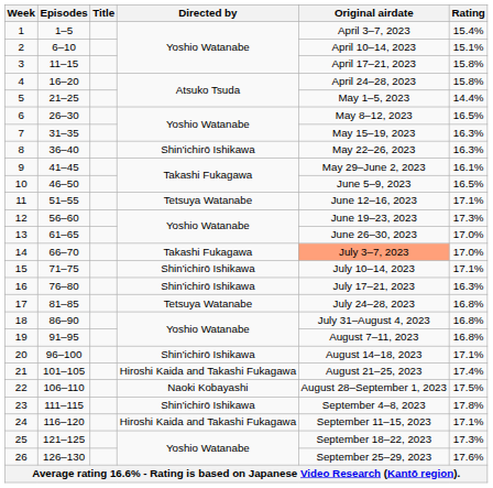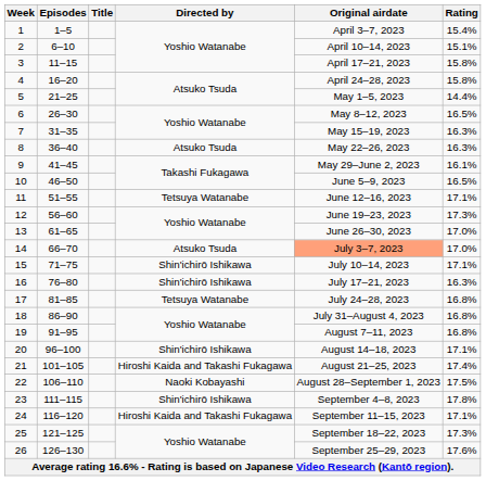 <table class="wikitable" style="text-align: center;">
 <tr>
 <th>Week</th>
 <th>Episodes</th>
 <th>Title</th>
 <th>Directed by</th>
 <th>Original airdate</th>
 <th>Rating</th>
 </tr>
 <tr>
 <td>1</td>
 <td>1–5</td>
 <td></td>
 <td rowspan=3>Yoshio Watanabe</td>
 <td>April 3–7, 2023</td>
 <td>15.4%</td>
 </tr>
 <tr>
 <td>2</td>
 <td>6–10</td>
 <td></td>
 <td>April 10–14, 2023</td>
 <td>15.1%</td>
 </tr>
 <tr>
 <td>3</td>
 <td>11–15</td>
 <td></td>
 <td>April 17–21, 2023</td>
 <td>15.8%</td>
 </tr>
 <tr>
 <td>4</td>
 <td>16–20</td>
 <td></td>
 <td rowspan=2>Atsuko Tsuda</td>
 <td>April 24–28, 2023</td>
 <td>15.8%</td>
 </tr>
 <tr>
 <td>5</td>
 <td>21–25</td>
 <td></td>
 <td>May 1–5, 2023</td>
 <td><span>14.4%</span></td>
 </tr>
 <tr>
 <td>6</td>
 <td>26–30</td>
 <td></td>
 <td rowspan=2>Yoshio Watanabe</td>
 <td>May 8–12, 2023</td>
 <td>16.5%</td>
 </tr>
 <tr>
 <td>7</td>
 <td>31–35</td>
 <td></td>
 <td>May 15–19, 2023</td>
 <td>16.3%</td>
 </tr>
 <tr>
 <td>8</td>
 <td>36–40</td>
 <td></td>
-<td>Shin'ichirō Ishikawa</td>
+<td>Atsuko Tsuda</td>
 <td>May 22–26, 2023</td>
 <td>16.3%</td>
 </tr>
 <tr>
 <td>9</td>
 <td>41–45</td>
 <td></td>
 <td rowspan=2>Takashi Fukagawa</td>
 <td>May 29–June 2, 2023</td>
 <td>16.1%</td>
 </tr>
 <tr>
 <td>10</td>
 <td>46–50</td>
 <td></td>
 <td>June 5–9, 2023</td>
 <td>16.5%</td>
 </tr>
 <tr>
 <td>11</td>
 <td>51–55</td>
 <td></td>
 <td>Tetsuya Watanabe</td>
 <td>June 12–16, 2023</td>
 <td>17.1%</td>
 </tr>
 <tr>
 <td>12</td>
 <td>56–60</td>
 <td></td>
 <td rowspan=2>Yoshio Watanabe</td>
 <td>June 19–23, 2023</td>
 <td>17.3%</td>
 </tr>
 <tr>
 <td>13</td>
 <td>61–65</td>
 <td></td>
 <td>June 26–30, 2023</td>
 <td>17.0%</td>
 </tr>
 <tr>
 <td>14</td>
 <td>66–70</td>
 <td></td>
-<td>Takashi Fukagawa</td>
+<td>Atsuko Tsuda</td>
 <td style="background: lightsalmon;">July 3–7, 2023</td>
 <td>17.0%</td>
 </tr>
 <tr>
 <td>15</td>
 <td>71–75</td>
 <td></td>
 <td>Shin'ichirō Ishikawa</td>
 <td>July 10–14, 2023</td>
 <td>17.1%</td>
 </tr>
 <tr>
 <td>16</td>
 <td>76–80</td>
 <td></td>
 <td>Shin'ichirō Ishikawa</td>
 <td>July 17–21, 2023</td>
 <td>16.3%</td>
 </tr>
 <tr>
 <td>17</td>
 <td>81–85</td>
 <td></td>
 <td>Tetsuya Watanabe</td>
 <td>July 24–28, 2023</td>
 <td>16.8%</td>
 </tr>
 <tr>
 <td>18</td>
 <td>86–90</td>
 <td></td>
 <td rowspan=2>Yoshio Watanabe</td>
 <td>July 31–August 4, 2023</td>
 <td>16.8%</td>
 </tr>
 <tr>
 <td>19</td>
 <td>91–95</td>
 <td></td>
 <td>August 7–11, 2023</td>
 <td>16.8%</td>
 </tr>
 <tr>
 <td>20</td>
 <td>96–100</td>
 <td></td>
 <td>Shin'ichirō Ishikawa</td>
 <td>August 14–18, 2023</td>
 <td>17.1%</td>
 </tr>
 <tr>
 <td>21</td>
 <td>101–105</td>
 <td></td>
 <td>Hiroshi Kaida and Takashi Fukagawa</td>
 <td>August 21–25, 2023</td>
 <td>17.4%</td>
 </tr>
 <tr>
 <td>22</td>
 <td>106–110</td>
 <td></td>
 <td>Naoki Kobayashi</td>
 <td>August 28–September 1, 2023</td>
 <td>17.5%</td>
 </tr>
 <tr>
 <td>23</td>
 <td>111–115</td>
 <td></td>
 <td>Shin'ichirō Ishikawa</td>
 <td>September 4–8, 2023</td>
 <td><span>17.8%</span></td>
 </tr>
 <tr>
 <td>24</td>
 <td>116–120</td>
 <td></td>
 <td>Hiroshi Kaida and Takashi Fukagawa</td>
 <td>September 11–15, 2023</td>
 <td>17.1%</td>
 </tr>
 <tr>
 <td>25</td>
 <td>121–125</td>
 <td></td>
 <td rowspan=2>Yoshio Watanabe</td>
 <td>September 18–22, 2023</td>
 <td>17.3%</td>
 </tr>
 <tr>
 <td>26</td>
 <td>126–130</td>
 <td></td>
 <td>September 25–29, 2023</td>
 <td>17.6%</td>
 </tr>
 <tr>
 <th colspan="6">Average rating 16.6% - Rating is based on Japanese <a href='#'>Video Research</a> (<a href='#'>Kantō region</a>).</th>
 </tr>
 </table>
